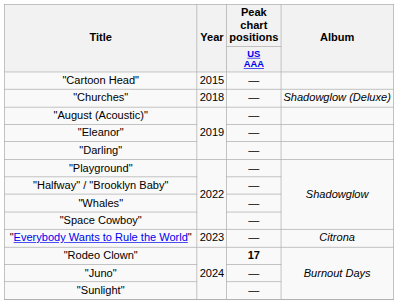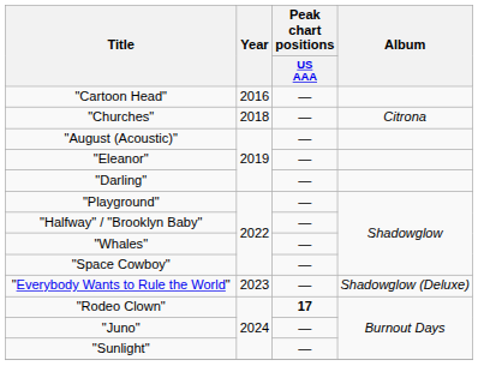 <table class="wikitable plainrowheaders" style="text-align:center;">
 <tr>
 <th scope="col" rowspan="2" style="width:17em;">Title</th>
 <th scope="col" rowspan="2">Year</th>
 <th scope="col" colspan="1">Peak chart positions</th>
 <th scope="col" rowspan="2">Album</th>
 </tr>
 <tr>
 <th scope="col" style="width:3em;font-size:85%;"><a href='#'>US<br>AAA</a></th>
 </tr>
 <tr>
 <td>"Cartoon Head"</td>
-<td>2015</td>
+<td>2016</td>
 <td>—</td>
 <td></td>
 </tr>
 <tr>
 <td>"Churches"</td>
 <td>2018</td>
 <td>—</td>
-<td><em>Shadowglow (Deluxe)</em></td>
+<td><em>Citrona</em></td>
 </tr>
 <tr>
 <td>"August (Acoustic)"</td>
 <td rowspan="3">2019</td>
 <td>—</td>
 <td></td>
 </tr>
 <tr>
 <td>"Eleanor"</td>
 <td>—</td>
 <td></td>
 </tr>
 <tr>
 <td>"Darling"</td>
 <td>—</td>
 <td></td>
 </tr>
 <tr>
 <td>"Playground"</td>
 <td rowspan="4">2022</td>
 <td>—</td>
 <td rowspan="4"><em>Shadowglow</em></td>
 </tr>
 <tr>
 <td>"Halfway" / "Brooklyn Baby"</td>
 <td>—</td>
 </tr>
 <tr>
 <td>"Whales"</td>
 <td>—</td>
 </tr>
 <tr>
 <td>"Space Cowboy"</td>
 <td>—</td>
 </tr>
 <tr>
 <td>"<a href='#'>Everybody Wants to Rule the World</a>"</td>
 <td>2023</td>
 <td>—</td>
-<td><em>Citrona</em></td>
+<td><em>Shadowglow (Deluxe)</em></td>
 </tr>
 <tr>
 <td>"Rodeo Clown"</td>
 <td rowspan="3">2024</td>
 <td><strong>17</strong></td>
 <td rowspan="3"><em>Burnout Days</em></td>
 </tr>
 <tr>
 <td>"Juno"</td>
 <td>—</td>
 </tr>
 <tr>
 <td>"Sunlight"</td>
 <td>—</td>
 </tr>
 <tr>
 </tr>
 </table>
